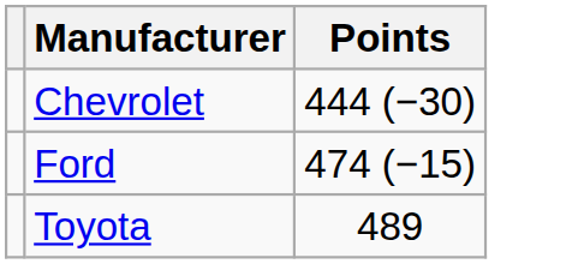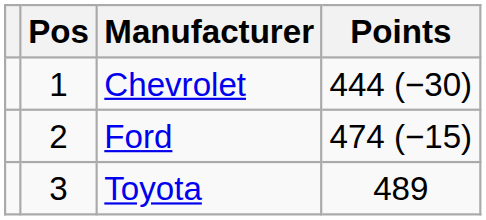 <table class="wikitable" style="font-size: 95%;">
 <tr>
 <th></th>
+<th>Pos</th>
 <th>Manufacturer</th>
 <th>Points</th>
 </tr>
 <tr>
 <td align="left"></td>
+<td style="text-align:center;">1</td>
 <td><a href='#'>Chevrolet</a></td>
 <td style="text-align:center;">444 (−30)</td>
 </tr>
 <tr>
 <td align="left"></td>
+<td style="text-align:center;">2</td>
 <td><a href='#'>Ford</a></td>
 <td style="text-align:center;">474 (−15)</td>
 </tr>
 <tr>
 <td align="left"></td>
+<td style="text-align:center;">3</td>
 <td><a href='#'>Toyota</a></td>
 <td style="text-align:center;">489</td>
 </tr>
 </table>
